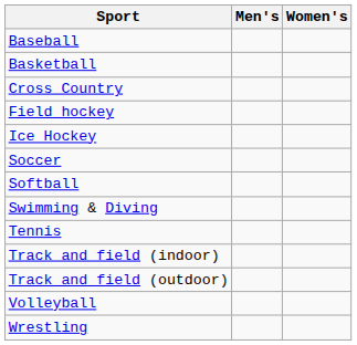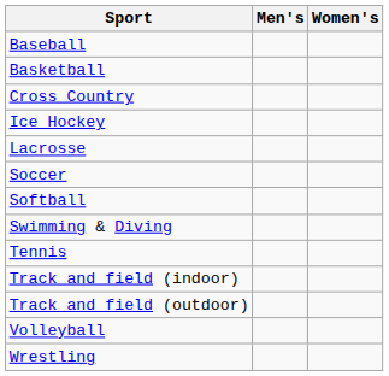 <table class="wikitable" style=>
 <tr>
 <th>Sport</th>
 <th>Men's</th>
 <th>Women's</th>
 </tr>
 <tr>
 <td><a href='#'>Baseball</a></td>
 <td></td>
 <td></td>
 </tr>
 <tr>
 <td><a href='#'>Basketball</a></td>
 <td></td>
 <td></td>
 </tr>
 <tr>
 <td><a href='#'>Cross Country</a></td>
 <td></td>
 <td></td>
 </tr>
 <tr>
-<td><a href='#'>Field hockey</a></td>
+<td><a href='#'>Ice Hockey</a></td>
 <td></td>
 <td></td>
 </tr>
 <tr>
-<td><a href='#'>Ice Hockey</a></td>
+<td><a href='#'>Lacrosse</a></td>
 <td></td>
 <td></td>
 </tr>
 <tr>
 <td><a href='#'>Soccer</a></td>
 <td></td>
 <td></td>
 </tr>
 <tr>
 <td><a href='#'>Softball</a></td>
 <td></td>
 <td></td>
 </tr>
 <tr>
 <td><a href='#'>Swimming</a> & <a href='#'>Diving</a></td>
 <td></td>
 <td></td>
 </tr>
 <tr>
 <td><a href='#'>Tennis</a></td>
 <td></td>
 <td></td>
 </tr>
 <tr>
 <td><a href='#'>Track and field</a> (indoor)</td>
 <td></td>
 <td></td>
 </tr>
 <tr>
 <td><a href='#'>Track and field</a> (outdoor)</td>
 <td></td>
 <td></td>
 </tr>
 <tr>
 <td><a href='#'>Volleyball</a></td>
 <td></td>
 <td></td>
 </tr>
 <tr>
 <td><a href='#'>Wrestling</a></td>
 <td></td>
 <td></td>
 </tr>
 </table>
